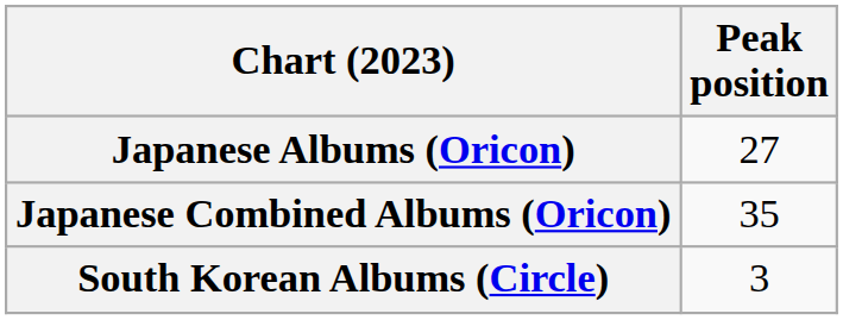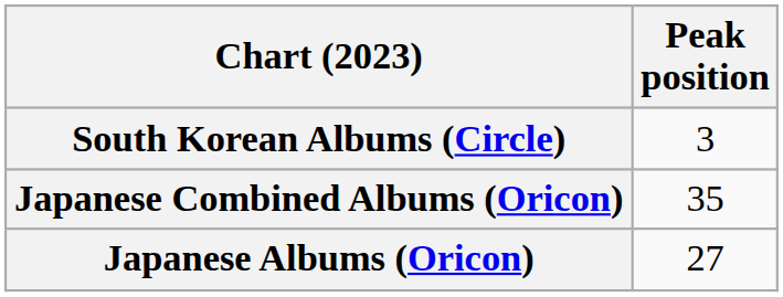 <table class="wikitable plainrowheaders sortable" style="text-align:center">
 <tr>
 <th scope="col">Chart (2023)</th>
 <th scope="col">Peak<br>position</th>
 </tr>
 <tr>
-<th scope="row">Japanese Albums (<a href='#'>Oricon</a>)</th>
-<td>27</td>
+<th scope="row">South Korean Albums (<a href='#'>Circle</a>)</th>
+<td>3</td>
 </tr>
 <tr>
 <th scope="row">Japanese Combined Albums (<a href='#'>Oricon</a>)</th>
 <td>35</td>
 </tr>
 <tr>
-<th scope="row">South Korean Albums (<a href='#'>Circle</a>)</th>
-<td>3</td>
+<th scope="row">Japanese Albums (<a href='#'>Oricon</a>)</th>
+<td>27</td>
 </tr>
 </table>
